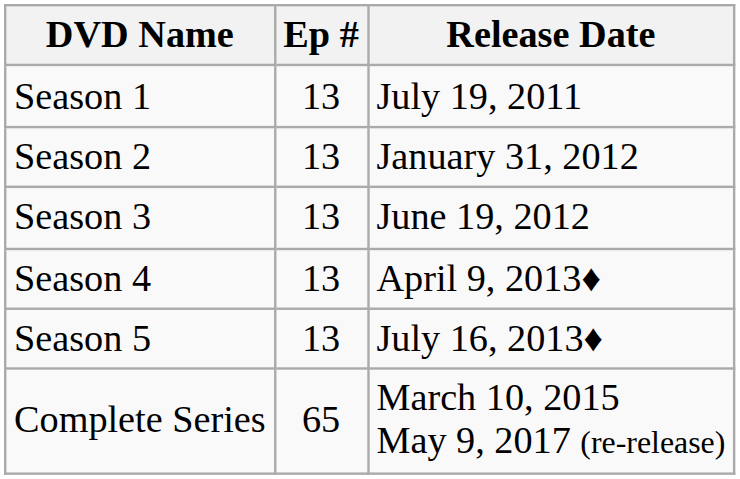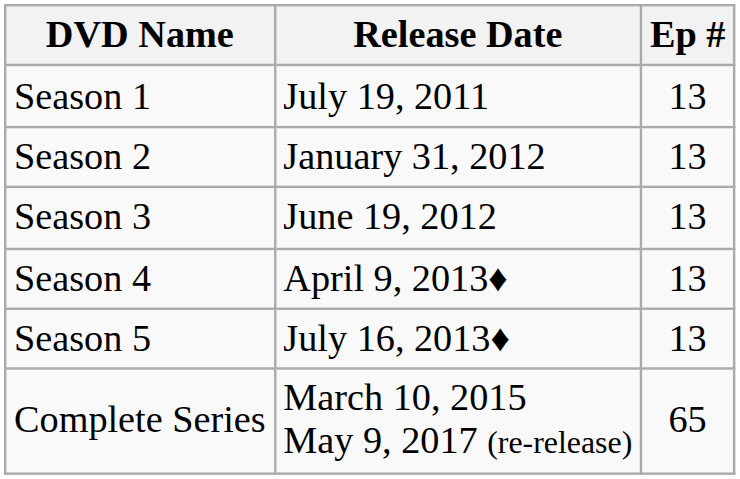 <table class="wikitable">
 <tr>
 <th>DVD Name</th>
+<th>Release Date</th>
 <th>Ep #</th>
-<th>Release Date</th>
 </tr>
 <tr>
 <td>Season 1</td>
+<td>July 19, 2011</td>
 <td style="text-align:center;">13</td>
-<td>July 19, 2011</td>
 </tr>
 <tr>
 <td>Season 2</td>
+<td>January 31, 2012</td>
 <td style="text-align:center;">13</td>
-<td>January 31, 2012</td>
 </tr>
 <tr>
 <td>Season 3</td>
+<td>June 19, 2012</td>
 <td style="text-align:center;">13</td>
-<td>June 19, 2012</td>
 </tr>
 <tr>
 <td>Season 4</td>
+<td>April 9, 2013♦</td>
 <td style="text-align:center;">13</td>
-<td>April 9, 2013♦</td>
 </tr>
 <tr>
 <td>Season 5</td>
+<td>July 16, 2013♦</td>
 <td style="text-align:center;">13</td>
-<td>July 16, 2013♦</td>
 </tr>
 <tr>
 <td>Complete Series</td>
+<td>March 10, 2015<br>May 9, 2017 <small>(re-release)</small></td>
 <td style="text-align:center;">65</td>
-<td>March 10, 2015<br>May 9, 2017 <small>(re-release)</small></td>
 </tr>
 </table>
